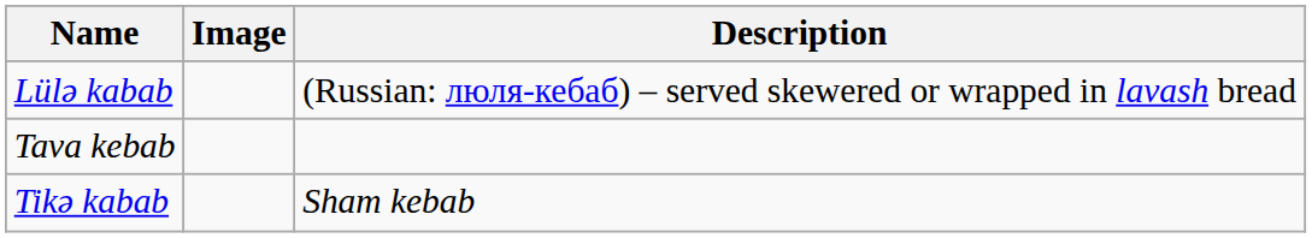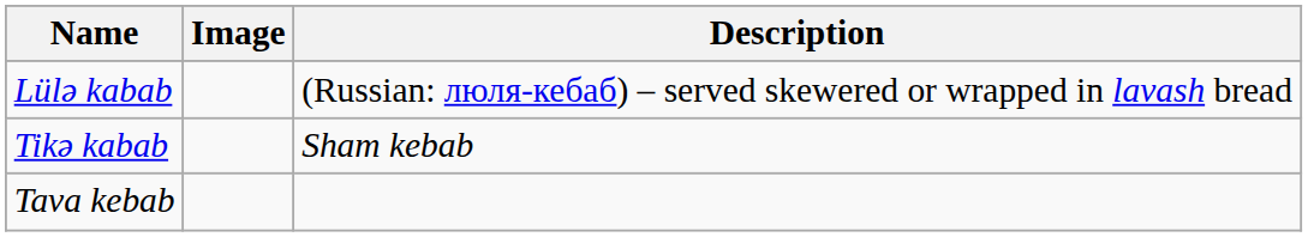 <table class="wikitable">
 <tr>
 <th>Name</th>
 <th class="unsortable">Image</th>
 <th>Description</th>
 </tr>
 <tr>
 <td><em><a href='#'>Lülə kabab</a></em></td>
 <td></td>
 <td>(Russian: <a href='#'>люля-кебаб</a>) – served skewered or wrapped in <em><a href='#'>lavash</a></em> bread</td>
 </tr>
 <tr>
+<td><em><a href='#'>Tikə kabab</a></em></td>
+<td></td>
+<td><em>Sham kebab</em></td>
+</tr>
+<tr>
 <td><em>Tava kebab</em></td>
 <td></td>
 <td></td>
 </tr>
-<tr>
-<td><em><a href='#'>Tikə kabab</a></em></td>
-<td></td>
-<td><em>Sham kebab</em></td>
-</tr>
 </table>
